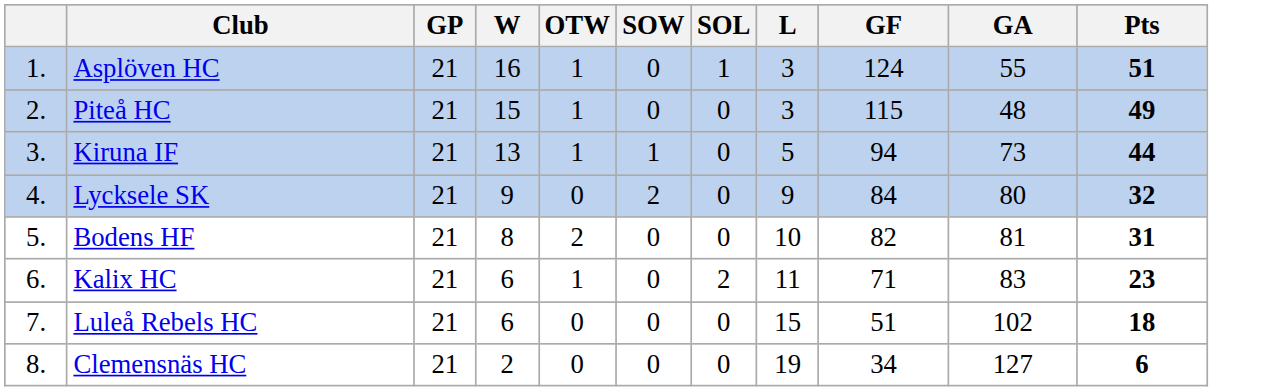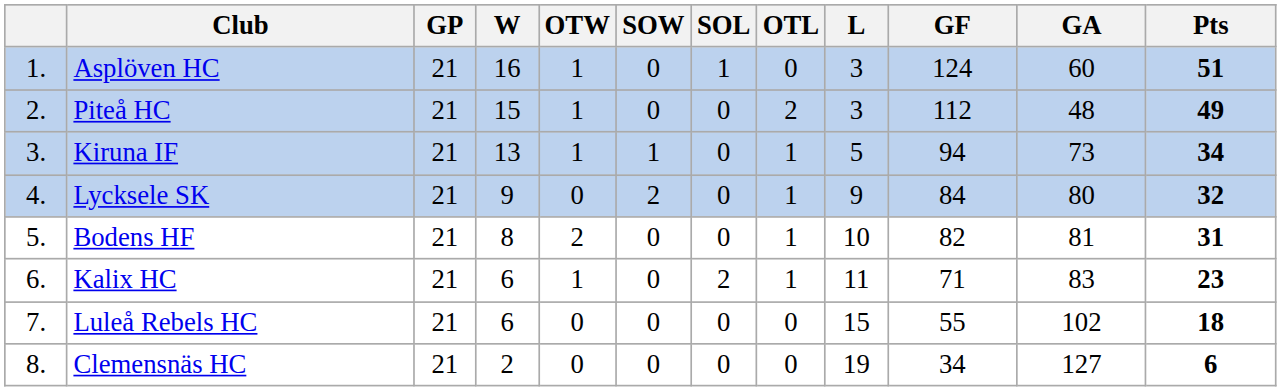 <table class="wikitable">
 <tr>
 <th width="30"></th>
 <th width="200">Club</th>
 <th width="30">GP</th>
 <th width="30">W</th>
 <th width="30">OTW</th>
 <th width="30">SOW</th>
 <th width="30">SOL</th>
+<th width="30">OTL</th>
 <th width="30">L</th>
 <th width="70">GF</th>
 <th width="70">GA</th>
 <th width="70">Pts</th>
 </tr>
 <tr bgcolor="#BCD2EE" align="center">
 <td>1.</td>
 <td align="left"><a href='#'>Asplöven HC</a></td>
 <td>21</td>
 <td>16</td>
 <td>1</td>
 <td>0</td>
 <td>1</td>
+<td>0</td>
 <td>3</td>
 <td>124</td>
-<td>55</td>
+<td>60</td>
 <td><strong>51</strong></td>
 </tr>
 <tr bgcolor="#BCD2EE" align="center">
 <td>2.</td>
 <td align="left"><a href='#'>Piteå HC</a></td>
 <td>21</td>
 <td>15</td>
 <td>1</td>
 <td>0</td>
 <td>0</td>
+<td>2</td>
 <td>3</td>
-<td>115</td>
+<td>112</td>
 <td>48</td>
 <td><strong>49</strong></td>
 </tr>
 <tr bgcolor="#BCD2EE" align="center">
 <td>3.</td>
 <td align="left"><a href='#'>Kiruna IF</a></td>
 <td>21</td>
 <td>13</td>
 <td>1</td>
 <td>1</td>
 <td>0</td>
+<td>1</td>
 <td>5</td>
 <td>94</td>
 <td>73</td>
-<td><strong>44</strong></td>
+<td><strong>34</strong></td>
 </tr>
 <tr bgcolor="#BCD2EE" align="center">
 <td>4.</td>
 <td align="left"><a href='#'>Lycksele SK</a></td>
 <td>21</td>
 <td>9</td>
 <td>0</td>
 <td>2</td>
 <td>0</td>
+<td>1</td>
 <td>9</td>
 <td>84</td>
 <td>80</td>
 <td><strong>32</strong></td>
 </tr>
 <tr bgcolor="#FFFFFF" align="center">
 <td>5.</td>
 <td align="left"><a href='#'>Bodens HF</a></td>
 <td>21</td>
 <td>8</td>
 <td>2</td>
 <td>0</td>
 <td>0</td>
+<td>1</td>
 <td>10</td>
 <td>82</td>
 <td>81</td>
 <td><strong>31</strong></td>
 </tr>
 <tr bgcolor="#FFFFFF" align="center">
 <td>6.</td>
 <td align="left"><a href='#'>Kalix HC</a></td>
 <td>21</td>
 <td>6</td>
 <td>1</td>
 <td>0</td>
 <td>2</td>
+<td>1</td>
 <td>11</td>
 <td>71</td>
 <td>83</td>
 <td><strong>23</strong></td>
 </tr>
 <tr bgcolor="#FFFFFF" align="center">
 <td>7.</td>
 <td align="left"><a href='#'>Luleå Rebels HC</a></td>
 <td>21</td>
 <td>6</td>
 <td>0</td>
 <td>0</td>
 <td>0</td>
+<td>0</td>
 <td>15</td>
-<td>51</td>
+<td>55</td>
 <td>102</td>
 <td><strong>18</strong></td>
 </tr>
 <tr bgcolor="#FFFFFF" align="center">
 <td>8.</td>
 <td align="left"><a href='#'>Clemensnäs HC</a></td>
 <td>21</td>
 <td>2</td>
 <td>0</td>
 <td>0</td>
 <td>0</td>
+<td>0</td>
 <td>19</td>
 <td>34</td>
 <td>127</td>
 <td><strong>6</strong></td>
 </tr>
 </table>
